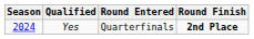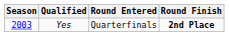 <table class="wikitable" style="text-align: center">
 <tr>
 <th scope="col">Season</th>
 <th>Qualified</th>
 <th>Round Entered</th>
 <th>Round Finish</th>
 </tr>
 <tr>
-<td><a href='#'>2024</a></td>
+<td><a href='#'>2003</a></td>
 <td><em>Yes</em></td>
 <td>Quarterfinals</td>
 <td><strong>2nd Place</strong></td>
 </tr>
 </table>
